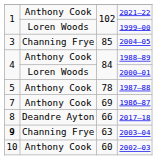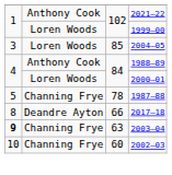 <table class="wikitable" style="text-align: center;">
 <tr>
 </tr>
 <tr>
 <td rowspan=2>1</td>
 <td>Anthony Cook</td>
 <td rowspan=2>102</td>
 <td style="font-size:80%;"><a href='#'>2021–22</a></td>
 </tr>
 <tr>
 <td>Loren Woods</td>
 <td style="font-size:80%;"><a href='#'>1999–00</a></td>
 </tr>
 <tr>
 <td>3</td>
-<td>Channing Frye</td>
+<td>Loren Woods</td>
 <td>85</td>
 <td style="font-size:80%;"><a href='#'>2004–05</a></td>
 </tr>
 <tr>
 <td rowspan=2>4</td>
 <td Anthony Cook (basketball)>Anthony Cook</td>
 <td rowspan=2>84</td>
 <td style="font-size:80%;"><a href='#'>1988–89</a></td>
 </tr>
 <tr>
 <td>Loren Woods</td>
 <td style="font-size:80%;"><a href='#'>2000–01</a></td>
 </tr>
 <tr>
 <td>5</td>
-<td>Anthony Cook</td>
+<td>Channing Frye</td>
 <td>78</td>
 <td style="font-size:80%;"><a href='#'>1987–88</a></td>
-</tr>
-<tr>
-<td>7</td>
-<td>Anthony Cook</td>
-<td>69</td>
-<td style="font-size:80%;"><a href='#'>1986–87</a></td>
 </tr>
 <tr>
 <td>8</td>
 <td>Deandre Ayton</td>
 <td>66</td>
 <td style="font-size:80%;"><a href='#'>2017–18</a></td>
 </tr>
 <tr>
 <td><strong>9</strong></td>
 <td>Channing Frye</td>
 <td>63</td>
 <td style="font-size:80%;"><a href='#'>2003–04</a></td>
 </tr>
 <tr>
 <td>10</td>
-<td>Anthony Cook</td>
+<td>Channing Frye</td>
 <td>60</td>
 <td style="font-size:80%;"><a href='#'>2002–03</a></td>
 </tr>
 </table>
